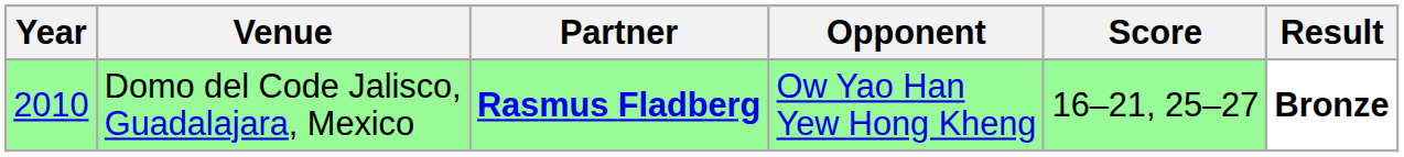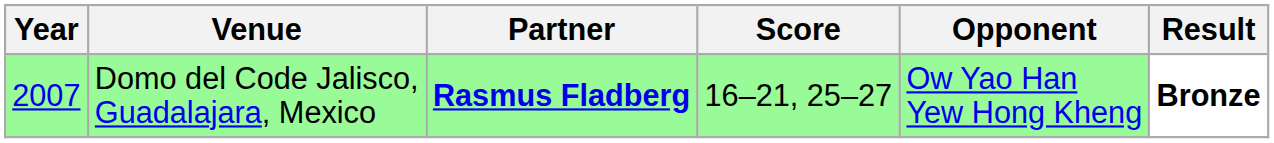 <table class="sortable wikitable" style="font-size: 90%;">
 <tr>
 <th>Year</th>
 <th>Venue</th>
 <th>Partner</th>
+<th>Score</th>
 <th>Opponent</th>
-<th>Score</th>
 <th>Result</th>
 </tr>
 <tr style="background:#98FB98">
-<td align="center"><a href='#'>2010</a></td>
+<td align="center"><a href='#'>2007</a></td>
 <td align="left">Domo del Code Jalisco,<br><a href='#'>Guadalajara</a>, Mexico</td>
 <td align="left"><strong> <a href='#'>Rasmus Fladberg</a></strong></td>
+<td align="left">16–21, 25–27</td>
 <td align="left"> <a href='#'>Ow Yao Han</a><br> <a href='#'>Yew Hong Kheng</a></td>
-<td align="left">16–21, 25–27</td>
 <td style="text-align:left; background:white"> <strong>Bronze</strong></td>
 </tr>
 </table>
